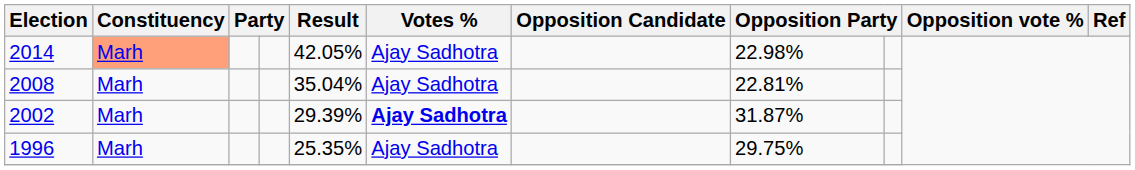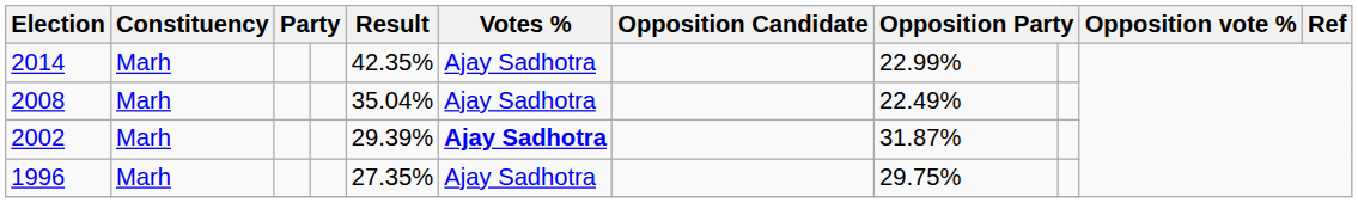 <table class="wikitable sortable">
 <tr>
 <th>Election</th>
 <th>Constituency</th>
 <th colspan="2">Party</th>
 <th>Result</th>
 <th>Votes %</th>
 <th>Opposition Candidate</th>
 <th colspan="2">Opposition Party</th>
 <th>Opposition vote %</th>
 <th>Ref</th>
 </tr>
 <tr>
 <td><a href='#'>2014</a></td>
-<td style="background: lightsalmon;"><a href='#'>Marh</a></td>
+<td><a href='#'>Marh</a></td>
 <td></td>
 <td></td>
-<td>42.05%</td>
+<td>42.35%</td>
 <td><a href='#'>Ajay Sadhotra</a></td>
 <td></td>
-<td>22.98%</td>
+<td>22.99%</td>
 <td></td>
 </tr>
 <tr>
 <td><a href='#'>2008</a></td>
 <td><a href='#'>Marh</a></td>
 <td></td>
 <td></td>
 <td>35.04%</td>
 <td><a href='#'>Ajay Sadhotra</a></td>
 <td></td>
-<td>22.81%</td>
+<td>22.49%</td>
 <td></td>
 </tr>
 <tr>
 <td><a href='#'>2002</a></td>
 <td><a href='#'>Marh</a></td>
 <td></td>
 <td></td>
 <td>29.39%</td>
 <td><strong><a href='#'>Ajay Sadhotra</a></strong></td>
 <td></td>
 <td>31.87%</td>
 <td></td>
 </tr>
 <tr>
 <td><a href='#'>1996</a></td>
 <td><a href='#'>Marh</a></td>
 <td></td>
 <td></td>
-<td>25.35%</td>
+<td>27.35%</td>
 <td><a href='#'>Ajay Sadhotra</a></td>
 <td></td>
 <td>29.75%</td>
 <td></td>
 </tr>
 <tr>
 </tr>
 </table>
